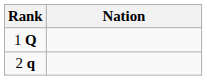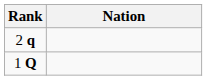 <table class="wikitable" style="text-align:center;">
 <tr>
 <th>Rank</th>
 <th style="width:10em">Nation</th>
 </tr>
 <tr>
+<td>2 <strong>q</strong></td>
+<td align=left></td>
+</tr>
+<tr>
 <td>1 <strong>Q</strong></td>
 <td align=left></td>
 </tr>
-<tr>
-<td>2 <strong>q</strong></td>
-<td align=left></td>
-</tr>
 </table>
